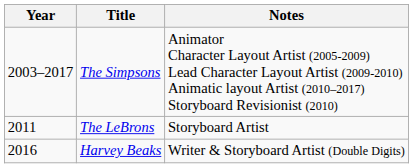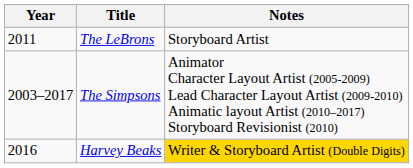 <table class="wikitable">
 <tr>
 <th>Year</th>
 <th>Title</th>
 <th>Notes</th>
 </tr>
 <tr>
+<td>2011</td>
+<td><em><a href='#'>The LeBrons</a></em></td>
+<td>Storyboard Artist</td>
+</tr>
+<tr>
 <td>2003–2017</td>
 <td><em><a href='#'>The Simpsons</a></em></td>
 <td>Animator<br>Character Layout Artist <small>(2005-2009)</small><br>Lead Character Layout Artist <small>(2009-2010)</small><br>Animatic layout Artist <small>(2010–2017)</small><br>Storyboard Revisionist <small>(2010)</small></td>
 </tr>
 <tr>
-<td>2011</td>
-<td><em><a href='#'>The LeBrons</a></em></td>
-<td>Storyboard Artist</td>
-</tr>
-<tr>
 <td>2016</td>
 <td><em><a href='#'>Harvey Beaks</a></em></td>
-<td>Writer & Storyboard Artist <small>(Double Digits)</small></td>
+<td style="background: gold;">Writer & Storyboard Artist <small>(Double Digits)</small></td>
 </tr>
 </table>
